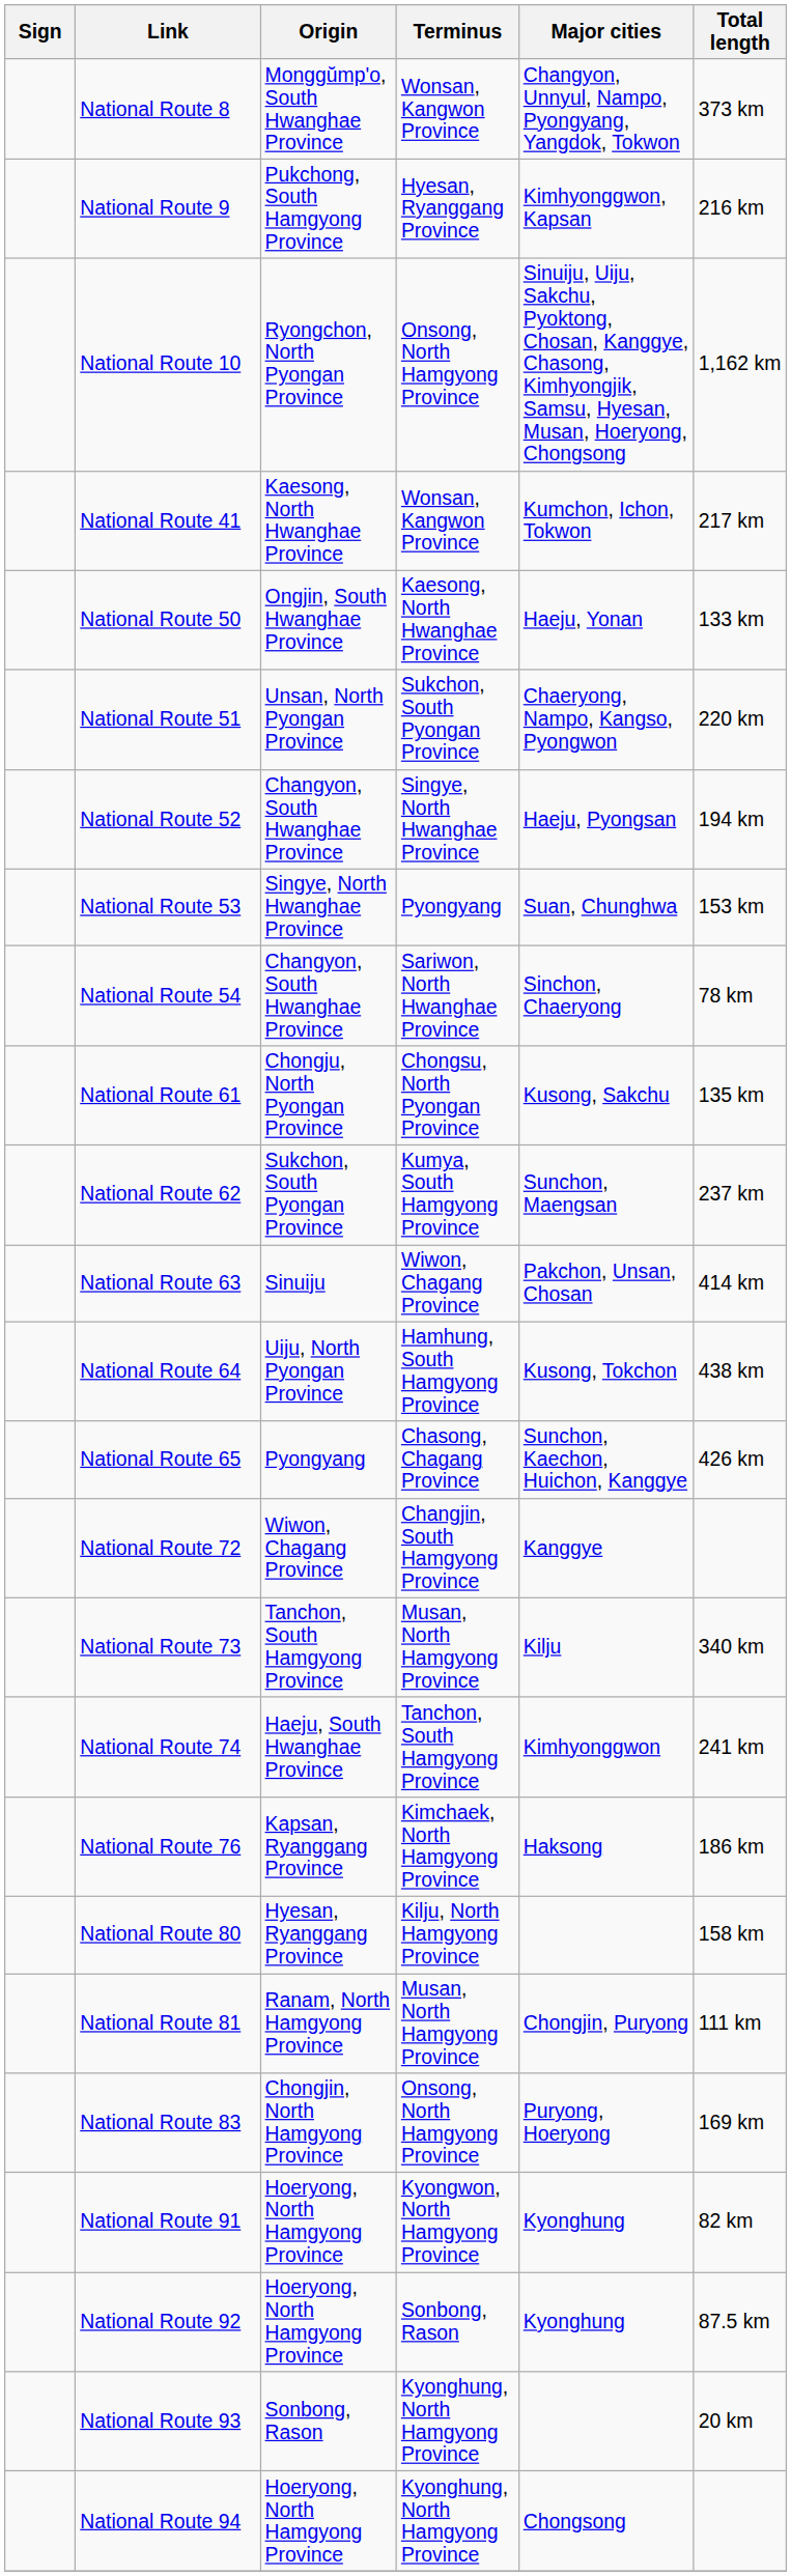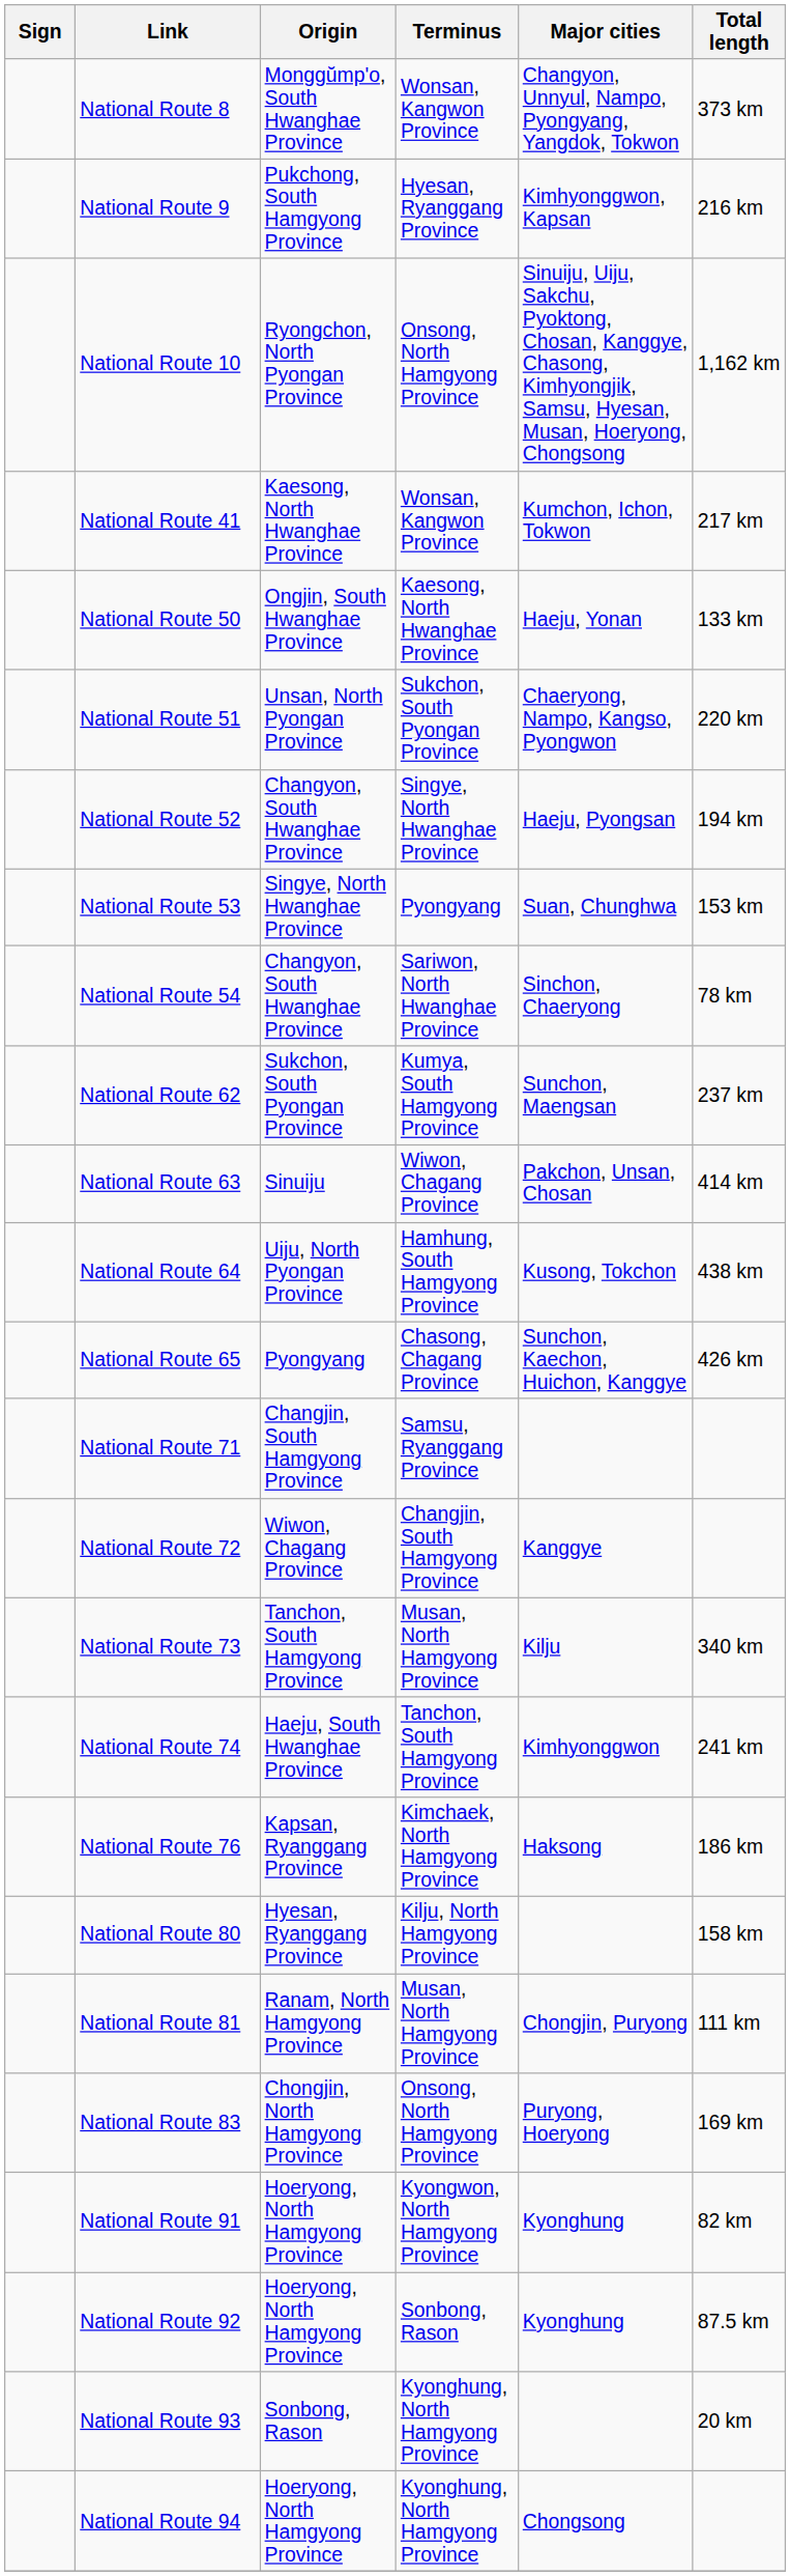 <table class="wikitable" width=100%>
 <tr>
 <th width="49px" align="center">Sign</th>
 <th width="140px" align="center">Link</th>
 <th>Origin</th>
 <th>Terminus</th>
 <th align="center">Major cities</th>
 <th align="center">Total length</th>
 </tr>
 <tr>
 <td align="center"></td>
 <td><a href='#'>National Route 8</a></td>
 <td><a href='#'>Monggŭmp'o</a>, <a href='#'>South Hwanghae Province</a></td>
 <td><a href='#'>Wonsan</a>, <a href='#'>Kangwon Province</a></td>
 <td><a href='#'>Changyon</a>, <a href='#'>Unnyul</a>, <a href='#'>Nampo</a>, <a href='#'>Pyongyang</a>, <a href='#'>Yangdok</a>, <a href='#'>Tokwon</a></td>
 <td>373 km</td>
 </tr>
 <tr>
 <td align="center"></td>
 <td><a href='#'>National Route 9</a></td>
 <td><a href='#'>Pukchong</a>, <a href='#'>South Hamgyong Province</a></td>
 <td><a href='#'>Hyesan</a>, <a href='#'>Ryanggang Province</a></td>
 <td><a href='#'>Kimhyonggwon</a>, <a href='#'>Kapsan</a></td>
 <td>216 km</td>
 </tr>
 <tr>
 <td align="center"></td>
 <td><a href='#'>National Route 10</a></td>
 <td><a href='#'>Ryongchon</a>, <a href='#'>North Pyongan Province</a></td>
 <td><a href='#'>Onsong</a>, <a href='#'>North Hamgyong Province</a></td>
 <td><a href='#'>Sinuiju</a>, <a href='#'>Uiju</a>, <a href='#'>Sakchu</a>, <a href='#'>Pyoktong</a>, <a href='#'>Chosan</a>, <a href='#'>Kanggye</a>, <a href='#'>Chasong</a>, <a href='#'>Kimhyongjik</a>, <a href='#'>Samsu</a>, <a href='#'>Hyesan</a>, <a href='#'>Musan</a>, <a href='#'>Hoeryong</a>, <a href='#'>Chongsong</a></td>
 <td>1,162 km</td>
 </tr>
 <tr>
 <td align="center"></td>
 <td><a href='#'>National Route 41</a></td>
 <td><a href='#'>Kaesong</a>, <a href='#'>North Hwanghae Province</a></td>
 <td><a href='#'>Wonsan</a>, <a href='#'>Kangwon Province</a></td>
 <td><a href='#'>Kumchon</a>, <a href='#'>Ichon</a>, <a href='#'>Tokwon</a></td>
 <td>217 km</td>
 </tr>
 <tr>
 <td align="center"></td>
 <td><a href='#'>National Route 50</a></td>
 <td><a href='#'>Ongjin</a>, <a href='#'>South Hwanghae Province</a></td>
 <td><a href='#'>Kaesong</a>, <a href='#'>North Hwanghae Province</a></td>
 <td><a href='#'>Haeju</a>, <a href='#'>Yonan</a></td>
 <td>133 km</td>
 </tr>
 <tr>
 <td align="center"></td>
 <td><a href='#'>National Route 51</a></td>
 <td><a href='#'>Unsan</a>, <a href='#'>North Pyongan Province</a></td>
 <td><a href='#'>Sukchon</a>, <a href='#'>South Pyongan Province</a></td>
 <td><a href='#'>Chaeryong</a>, <a href='#'>Nampo</a>, <a href='#'>Kangso</a>, <a href='#'>Pyongwon</a></td>
 <td>220 km</td>
 </tr>
 <tr>
 <td align="center"></td>
 <td><a href='#'>National Route 52</a></td>
 <td><a href='#'>Changyon</a>, <a href='#'>South Hwanghae Province</a></td>
 <td><a href='#'>Singye</a>, <a href='#'>North Hwanghae Province</a></td>
 <td><a href='#'>Haeju</a>, <a href='#'>Pyongsan</a></td>
 <td>194 km</td>
 </tr>
 <tr>
 <td align="center"></td>
 <td><a href='#'>National Route 53</a></td>
 <td><a href='#'>Singye</a>, <a href='#'>North Hwanghae Province</a></td>
 <td><a href='#'>Pyongyang</a></td>
 <td><a href='#'>Suan</a>, <a href='#'>Chunghwa</a></td>
 <td>153 km</td>
 </tr>
 <tr>
 <td align="center"></td>
 <td><a href='#'>National Route 54</a></td>
 <td><a href='#'>Changyon</a>, <a href='#'>South Hwanghae Province</a></td>
 <td><a href='#'>Sariwon</a>, <a href='#'>North Hwanghae Province</a></td>
 <td><a href='#'>Sinchon</a>, <a href='#'>Chaeryong</a></td>
 <td>78 km</td>
 </tr>
 <tr>
 <td align="center"></td>
-<td><a href='#'>National Route 61</a></td>
-<td><a href='#'>Chongju</a>, <a href='#'>North Pyongan Province</a></td>
-<td><a href='#'>Chongsu</a>, <a href='#'>North Pyongan Province</a></td>
-<td><a href='#'>Kusong</a>, <a href='#'>Sakchu</a></td>
-<td>135 km</td>
-</tr>
-<tr>
-<td align="center"></td>
 <td><a href='#'>National Route 62</a></td>
 <td><a href='#'>Sukchon</a>, <a href='#'>South Pyongan Province</a></td>
 <td><a href='#'>Kumya</a>, <a href='#'>South Hamgyong Province</a></td>
 <td><a href='#'>Sunchon</a>, <a href='#'>Maengsan</a></td>
 <td>237 km</td>
 </tr>
 <tr>
 <td align="center"></td>
 <td><a href='#'>National Route 63</a></td>
 <td><a href='#'>Sinuiju</a></td>
 <td><a href='#'>Wiwon</a>, <a href='#'>Chagang Province</a></td>
 <td><a href='#'>Pakchon</a>, <a href='#'>Unsan</a>, <a href='#'>Chosan</a></td>
 <td>414 km</td>
 </tr>
 <tr>
 <td align="center"></td>
 <td><a href='#'>National Route 64</a></td>
 <td><a href='#'>Uiju</a>, <a href='#'>North Pyongan Province</a></td>
 <td><a href='#'>Hamhung</a>, <a href='#'>South Hamgyong Province</a></td>
 <td><a href='#'>Kusong</a>, <a href='#'>Tokchon</a></td>
 <td>438 km</td>
 </tr>
 <tr>
 <td align="center"></td>
 <td><a href='#'>National Route 65</a></td>
 <td><a href='#'>Pyongyang</a></td>
 <td><a href='#'>Chasong</a>, <a href='#'>Chagang Province</a></td>
 <td><a href='#'>Sunchon</a>, <a href='#'>Kaechon</a>, <a href='#'>Huichon</a>, <a href='#'>Kanggye</a></td>
 <td>426 km</td>
+</tr>
+<tr>
+<td align="center"></td>
+<td><a href='#'>National Route 71</a></td>
+<td><a href='#'>Changjin</a>, <a href='#'>South Hamgyong Province</a></td>
+<td><a href='#'>Samsu</a>, <a href='#'>Ryanggang Province</a></td>
+<td></td>
+<td></td>
 </tr>
 <tr>
 <td align="center"></td>
 <td><a href='#'>National Route 72</a></td>
 <td><a href='#'>Wiwon</a>, <a href='#'>Chagang Province</a></td>
 <td><a href='#'>Changjin</a>, <a href='#'>South Hamgyong Province</a></td>
 <td><a href='#'>Kanggye</a></td>
 <td></td>
 </tr>
 <tr>
 <td align="center"></td>
 <td><a href='#'>National Route 73</a></td>
 <td><a href='#'>Tanchon</a>, <a href='#'>South Hamgyong Province</a></td>
 <td><a href='#'>Musan</a>, <a href='#'>North Hamgyong Province</a></td>
 <td><a href='#'>Kilju</a></td>
 <td>340 km</td>
 </tr>
 <tr>
 <td align="center"></td>
 <td><a href='#'>National Route 74</a></td>
 <td><a href='#'>Haeju</a>, <a href='#'>South Hwanghae Province</a></td>
 <td><a href='#'>Tanchon</a>, <a href='#'>South Hamgyong Province</a></td>
 <td><a href='#'>Kimhyonggwon</a></td>
 <td>241 km</td>
 </tr>
 <tr>
 <td align="center"></td>
 <td><a href='#'>National Route 76</a></td>
 <td><a href='#'>Kapsan</a>, <a href='#'>Ryanggang Province</a></td>
 <td><a href='#'>Kimchaek</a>, <a href='#'>North Hamgyong Province</a></td>
 <td><a href='#'>Haksong</a></td>
 <td>186 km</td>
 </tr>
 <tr>
 <td align="center"></td>
 <td><a href='#'>National Route 80</a></td>
 <td><a href='#'>Hyesan</a>, <a href='#'>Ryanggang Province</a></td>
 <td><a href='#'>Kilju</a>, <a href='#'>North Hamgyong Province</a></td>
 <td></td>
 <td>158 km</td>
 </tr>
 <tr>
 <td align="center"></td>
 <td><a href='#'>National Route 81</a></td>
 <td><a href='#'>Ranam</a>, <a href='#'>North Hamgyong Province</a></td>
 <td><a href='#'>Musan</a>, <a href='#'>North Hamgyong Province</a></td>
 <td><a href='#'>Chongjin</a>, <a href='#'>Puryong</a></td>
 <td>111 km</td>
 </tr>
 <tr>
 <td align="center"></td>
 <td><a href='#'>National Route 83</a></td>
 <td><a href='#'>Chongjin</a>, <a href='#'>North Hamgyong Province</a></td>
 <td><a href='#'>Onsong</a>, <a href='#'>North Hamgyong Province</a></td>
 <td><a href='#'>Puryong</a>, <a href='#'>Hoeryong</a></td>
 <td>169 km</td>
 </tr>
 <tr>
 <td align="center"></td>
 <td><a href='#'>National Route 91</a></td>
 <td><a href='#'>Hoeryong</a>, <a href='#'>North Hamgyong Province</a></td>
 <td><a href='#'>Kyongwon</a>, <a href='#'>North Hamgyong Province</a></td>
 <td><a href='#'>Kyonghung</a></td>
 <td>82 km</td>
 </tr>
 <tr>
 <td align="center"></td>
 <td><a href='#'>National Route 92</a></td>
 <td><a href='#'>Hoeryong</a>, <a href='#'>North Hamgyong Province</a></td>
 <td><a href='#'>Sonbong</a>, <a href='#'>Rason</a></td>
 <td><a href='#'>Kyonghung</a></td>
 <td>87.5 km</td>
 </tr>
 <tr>
 <td align="center"></td>
 <td><a href='#'>National Route 93</a></td>
 <td><a href='#'>Sonbong</a>, <a href='#'>Rason</a></td>
 <td><a href='#'>Kyonghung</a>, <a href='#'>North Hamgyong Province</a></td>
 <td></td>
 <td>20 km</td>
 </tr>
 <tr>
 <td align="center"></td>
 <td><a href='#'>National Route 94</a></td>
 <td><a href='#'>Hoeryong</a>, <a href='#'>North Hamgyong Province</a></td>
 <td><a href='#'>Kyonghung</a>, <a href='#'>North Hamgyong Province</a></td>
 <td><a href='#'>Chongsong</a></td>
 <td></td>
 </tr>
 <tr>
 </tr>
 </table>
